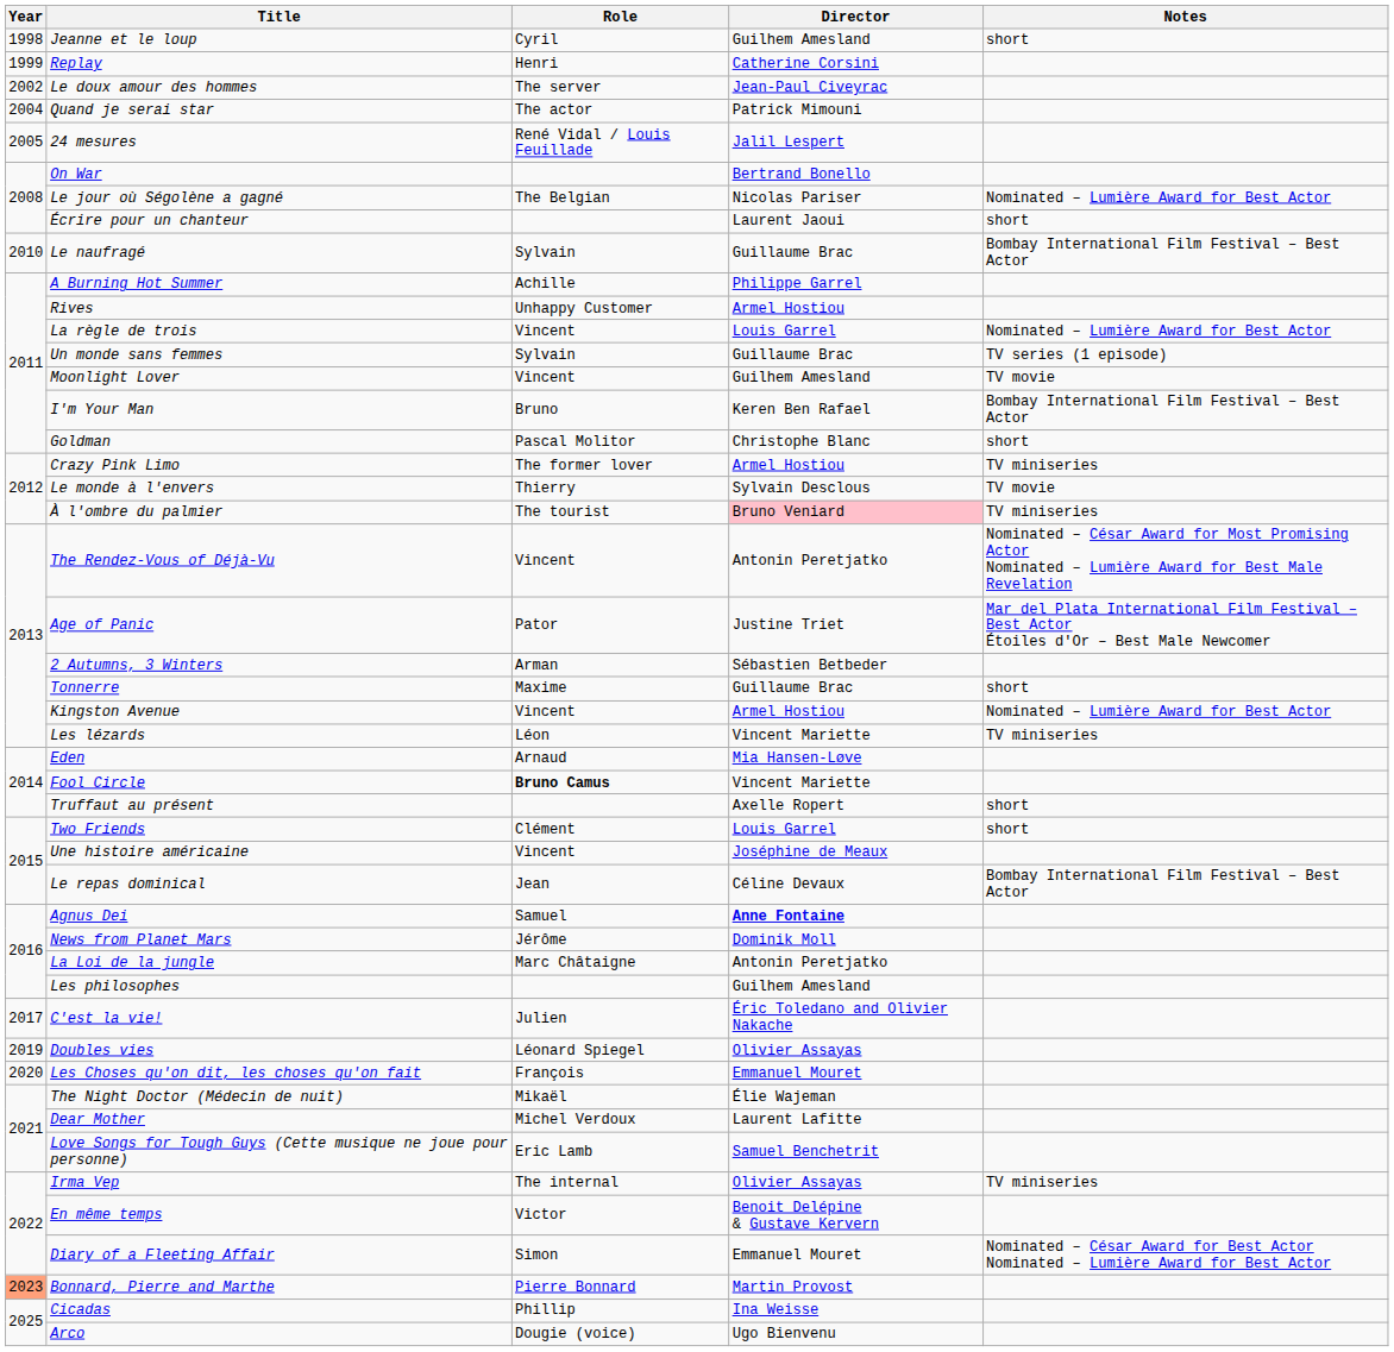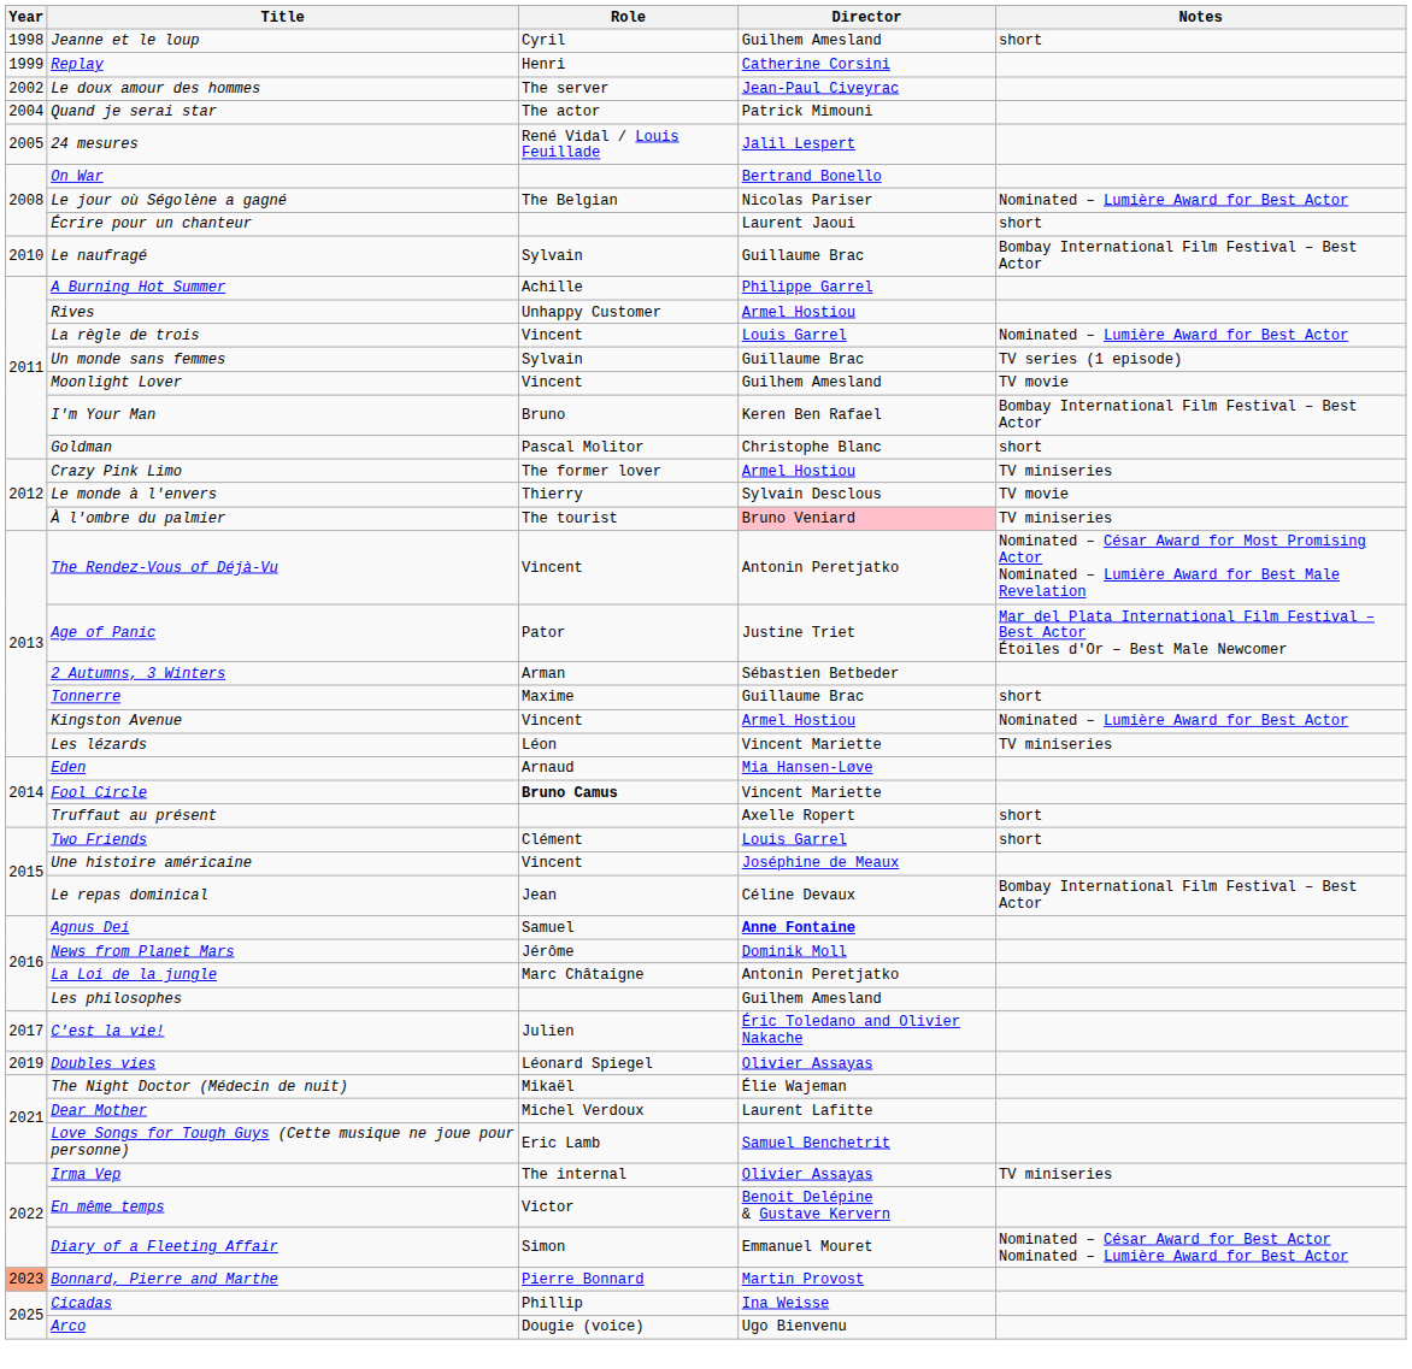 <table class="wikitable sortable">
 <tr>
 <th>Year</th>
 <th>Title</th>
 <th>Role</th>
 <th>Director</th>
 <th class="unsortable">Notes</th>
 </tr>
 <tr>
 <td rowspan=1>1998</td>
 <td><em>Jeanne et le loup</em></td>
 <td>Cyril</td>
 <td>Guilhem Amesland</td>
 <td>short</td>
 </tr>
 <tr>
 <td rowspan=1>1999</td>
 <td><em><a href='#'>Replay</a></em></td>
 <td>Henri</td>
 <td><a href='#'>Catherine Corsini</a></td>
 <td></td>
 </tr>
 <tr>
 <td rowspan=1>2002</td>
 <td><em>Le doux amour des hommes</em></td>
 <td>The server</td>
 <td><a href='#'>Jean-Paul Civeyrac</a></td>
 <td></td>
 </tr>
 <tr>
 <td rowspan=1>2004</td>
 <td><em>Quand je serai star</em></td>
 <td>The actor</td>
 <td>Patrick Mimouni</td>
 <td></td>
 </tr>
 <tr>
 <td rowspan=1>2005</td>
 <td><em>24 mesures</em></td>
 <td>René Vidal / <a href='#'>Louis Feuillade</a></td>
 <td><a href='#'>Jalil Lespert</a></td>
 <td></td>
 </tr>
 <tr>
 <td rowspan=3>2008</td>
 <td><em><a href='#'>On War</a></em></td>
 <td></td>
 <td><a href='#'>Bertrand Bonello</a></td>
 <td></td>
 </tr>
 <tr>
 <td><em>Le jour où Ségolène a gagné</em></td>
 <td>The Belgian</td>
 <td>Nicolas Pariser</td>
 <td>Nominated – <a href='#'>Lumière Award for Best Actor</a></td>
 </tr>
 <tr>
 <td><em>Écrire pour un chanteur</em></td>
 <td></td>
 <td>Laurent Jaoui</td>
 <td>short</td>
 </tr>
 <tr>
 <td rowspan=1>2010</td>
 <td><em>Le naufragé</em></td>
 <td>Sylvain</td>
 <td>Guillaume Brac</td>
 <td>Bombay International Film Festival – Best Actor</td>
 </tr>
 <tr>
 <td rowspan=7>2011</td>
 <td><em><a href='#'>A Burning Hot Summer</a></em></td>
 <td>Achille</td>
 <td><a href='#'>Philippe Garrel</a></td>
 <td></td>
 </tr>
 <tr>
 <td><em>Rives</em></td>
 <td>Unhappy Customer</td>
 <td><a href='#'>Armel Hostiou</a></td>
 <td></td>
 </tr>
 <tr>
 <td><em>La règle de trois</em></td>
 <td>Vincent</td>
 <td><a href='#'>Louis Garrel</a></td>
 <td>Nominated – <a href='#'>Lumière Award for Best Actor</a></td>
 </tr>
 <tr>
 <td><em>Un monde sans femmes</em></td>
 <td>Sylvain</td>
 <td>Guillaume Brac</td>
 <td>TV series (1 episode)</td>
 </tr>
 <tr>
 <td><em>Moonlight Lover</em></td>
 <td>Vincent</td>
 <td>Guilhem Amesland</td>
 <td>TV movie</td>
 </tr>
 <tr>
 <td><em>I'm Your Man</em></td>
 <td>Bruno</td>
 <td>Keren Ben Rafael</td>
 <td>Bombay International Film Festival – Best Actor</td>
 </tr>
 <tr>
 <td><em>Goldman</em></td>
 <td>Pascal Molitor</td>
 <td>Christophe Blanc</td>
 <td>short</td>
 </tr>
 <tr>
 <td rowspan=3>2012</td>
 <td><em>Crazy Pink Limo</em></td>
 <td>The former lover</td>
 <td><a href='#'>Armel Hostiou</a></td>
 <td>TV miniseries</td>
 </tr>
 <tr>
 <td><em>Le monde à l'envers</em></td>
 <td>Thierry</td>
 <td>Sylvain Desclous</td>
 <td>TV movie</td>
 </tr>
 <tr>
 <td><em>À l'ombre du palmier</em></td>
 <td>The tourist</td>
 <td style="background: pink;">Bruno Veniard</td>
 <td>TV miniseries</td>
 </tr>
 <tr>
 <td rowspan=6>2013</td>
 <td><em><a href='#'>The Rendez-Vous of Déjà-Vu</a></em></td>
 <td>Vincent</td>
 <td>Antonin Peretjatko</td>
 <td>Nominated – <a href='#'>César Award for Most Promising Actor</a><br>Nominated – <a href='#'>Lumière Award for Best Male Revelation</a></td>
 </tr>
 <tr>
 <td><em><a href='#'>Age of Panic</a></em></td>
 <td>Pator</td>
 <td>Justine Triet</td>
 <td><a href='#'>Mar del Plata International Film Festival – Best Actor</a><br>Étoiles d'Or – Best Male Newcomer</td>
 </tr>
 <tr>
 <td><em><a href='#'>2 Autumns, 3 Winters</a></em></td>
 <td>Arman</td>
 <td>Sébastien Betbeder</td>
 <td></td>
 </tr>
 <tr>
 <td><em><a href='#'>Tonnerre</a></em></td>
 <td>Maxime</td>
 <td>Guillaume Brac</td>
 <td>short</td>
 </tr>
 <tr>
 <td><em>Kingston Avenue</em></td>
 <td>Vincent</td>
 <td><a href='#'>Armel Hostiou</a></td>
 <td>Nominated – <a href='#'>Lumière Award for Best Actor</a></td>
 </tr>
 <tr>
 <td><em>Les lézards</em></td>
 <td>Léon</td>
 <td>Vincent Mariette</td>
 <td>TV miniseries</td>
 </tr>
 <tr>
 <td rowspan=3>2014</td>
 <td><em><a href='#'>Eden</a></em></td>
 <td>Arnaud</td>
 <td><a href='#'>Mia Hansen-Løve</a></td>
 <td></td>
 </tr>
 <tr>
 <td><em><a href='#'>Fool Circle</a></em></td>
 <td><strong>Bruno Camus</strong></td>
 <td>Vincent Mariette</td>
 <td></td>
 </tr>
 <tr>
 <td><em>Truffaut au présent</em></td>
 <td></td>
 <td>Axelle Ropert</td>
 <td>short</td>
 </tr>
 <tr>
 <td rowspan=3>2015</td>
 <td><em><a href='#'>Two Friends</a></em></td>
 <td>Clément</td>
 <td><a href='#'>Louis Garrel</a></td>
 <td>short</td>
 </tr>
 <tr>
 <td><em>Une histoire américaine</em></td>
 <td>Vincent</td>
 <td><a href='#'>Joséphine de Meaux</a></td>
 <td></td>
 </tr>
 <tr>
 <td><em>Le repas dominical</em></td>
 <td>Jean</td>
 <td>Céline Devaux</td>
 <td>Bombay International Film Festival – Best Actor</td>
 </tr>
 <tr>
 <td rowspan=4>2016</td>
 <td><em><a href='#'>Agnus Dei</a></em></td>
 <td>Samuel</td>
 <td><strong><a href='#'>Anne Fontaine</a></strong></td>
 <td></td>
 </tr>
 <tr>
 <td><em><a href='#'>News from Planet Mars</a></em></td>
 <td>Jérôme</td>
 <td><a href='#'>Dominik Moll</a></td>
 <td></td>
 </tr>
 <tr>
 <td><em><a href='#'>La Loi de la jungle</a></em></td>
 <td>Marc Châtaigne</td>
 <td>Antonin Peretjatko</td>
 <td></td>
 </tr>
 <tr>
 <td><em>Les philosophes</em></td>
 <td></td>
 <td>Guilhem Amesland</td>
 <td></td>
 </tr>
 <tr>
 <td rowspan=1>2017</td>
 <td><em><a href='#'>C'est la vie!</a></em></td>
 <td>Julien</td>
 <td><a href='#'>Éric Toledano and Olivier Nakache</a></td>
 <td></td>
 </tr>
 <tr>
 <td rowspan=1>2019</td>
 <td><em><a href='#'>Doubles vies</a></em></td>
 <td>Léonard Spiegel</td>
 <td><a href='#'>Olivier Assayas</a></td>
 <td></td>
 </tr>
 <tr>
-<td rowspan=1>2020</td>
-<td><em><a href='#'>Les Choses qu'on dit, les choses qu'on fait</a></em></td>
-<td>François</td>
-<td><a href='#'>Emmanuel Mouret</a></td>
-<td></td>
-</tr>
-<tr>
 <td rowspan="3">2021</td>
 <td><em>The Night Doctor (Médecin de nuit)</em></td>
 <td>Mikaël</td>
 <td>Élie Wajeman</td>
 <td></td>
 </tr>
 <tr>
 <td><em><a href='#'>Dear Mother</a></em></td>
 <td>Michel Verdoux</td>
 <td>Laurent Lafitte</td>
 <td></td>
 </tr>
 <tr>
 <td><em><a href='#'>Love Songs for Tough Guys</a> (Cette musique ne joue pour personne)</em></td>
 <td>Eric Lamb</td>
 <td><a href='#'>Samuel Benchetrit</a></td>
 <td></td>
 </tr>
 <tr>
 <td rowspan="3">2022</td>
 <td><em><a href='#'>Irma Vep</a></em></td>
 <td>The internal</td>
 <td><a href='#'>Olivier Assayas</a></td>
 <td>TV miniseries</td>
 </tr>
 <tr>
 <td><em><a href='#'>En même temps</a></em></td>
 <td>Victor</td>
 <td><a href='#'>Benoit Delépine</a><br> & <a href='#'>Gustave Kervern</a></td>
 <td></td>
 </tr>
 <tr>
 <td><em><a href='#'>Diary of a Fleeting Affair</a></em></td>
 <td>Simon</td>
 <td>Emmanuel Mouret</td>
 <td>Nominated – <a href='#'>César Award for Best Actor</a><br>Nominated – <a href='#'>Lumière Award for Best Actor</a></td>
 </tr>
 <tr>
 <td style="background: lightsalmon;">2023</td>
 <td><em><a href='#'>Bonnard, Pierre and Marthe</a></em></td>
 <td><a href='#'>Pierre Bonnard</a></td>
 <td><a href='#'>Martin Provost</a></td>
 <td></td>
 </tr>
 <tr>
 <td rowspan="2">2025</td>
 <td><em><a href='#'>Cicadas</a></em></td>
 <td>Phillip</td>
 <td><a href='#'>Ina Weisse</a></td>
 <td></td>
 </tr>
 <tr>
 <td><em><a href='#'>Arco</a></em></td>
 <td>Dougie (voice)</td>
 <td>Ugo Bienvenu</td>
 <td></td>
 </tr>
 </table>
